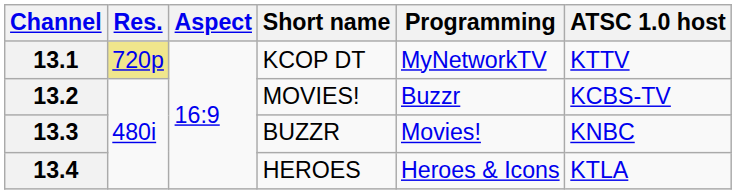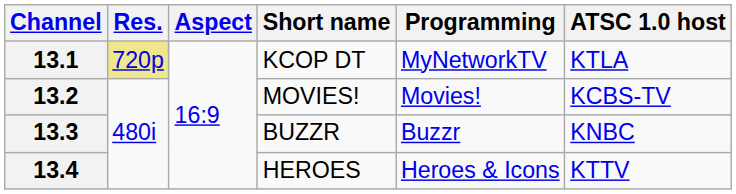 <table class="wikitable">
 <tr>
 <th scope = "col"><a href='#'>Channel</a></th>
 <th scope = "col"><a href='#'>Res.</a></th>
 <th scope = "col"><a href='#'>Aspect</a></th>
 <th scope = "col">Short name</th>
 <th scope = "col">Programming</th>
 <th scope = "col">ATSC 1.0 host</th>
 </tr>
 <tr>
 <th scope = "row">13.1</th>
 <td style="background: khaki;"><a href='#'>720p</a></td>
 <td rowspan=4><a href='#'>16:9</a></td>
 <td>KCOP DT</td>
 <td><a href='#'>MyNetworkTV</a></td>
-<td><a href='#'>KTTV</a></td>
+<td><a href='#'>KTLA</a></td>
 </tr>
 <tr>
 <th scope = "row">13.2</th>
 <td rowspan=3><a href='#'>480i</a></td>
 <td>MOVIES!</td>
-<td><a href='#'>Buzzr</a></td>
+<td><a href='#'>Movies!</a></td>
 <td><a href='#'>KCBS-TV</a></td>
 </tr>
 <tr>
 <th scope = "row">13.3</th>
 <td>BUZZR</td>
-<td><a href='#'>Movies!</a></td>
+<td><a href='#'>Buzzr</a></td>
 <td><a href='#'>KNBC</a></td>
 </tr>
 <tr>
 <th scope "row">13.4</th>
 <td>HEROES</td>
 <td><a href='#'>Heroes & Icons</a></td>
-<td><a href='#'>KTLA</a></td>
+<td><a href='#'>KTTV</a></td>
 </tr>
 </table>
